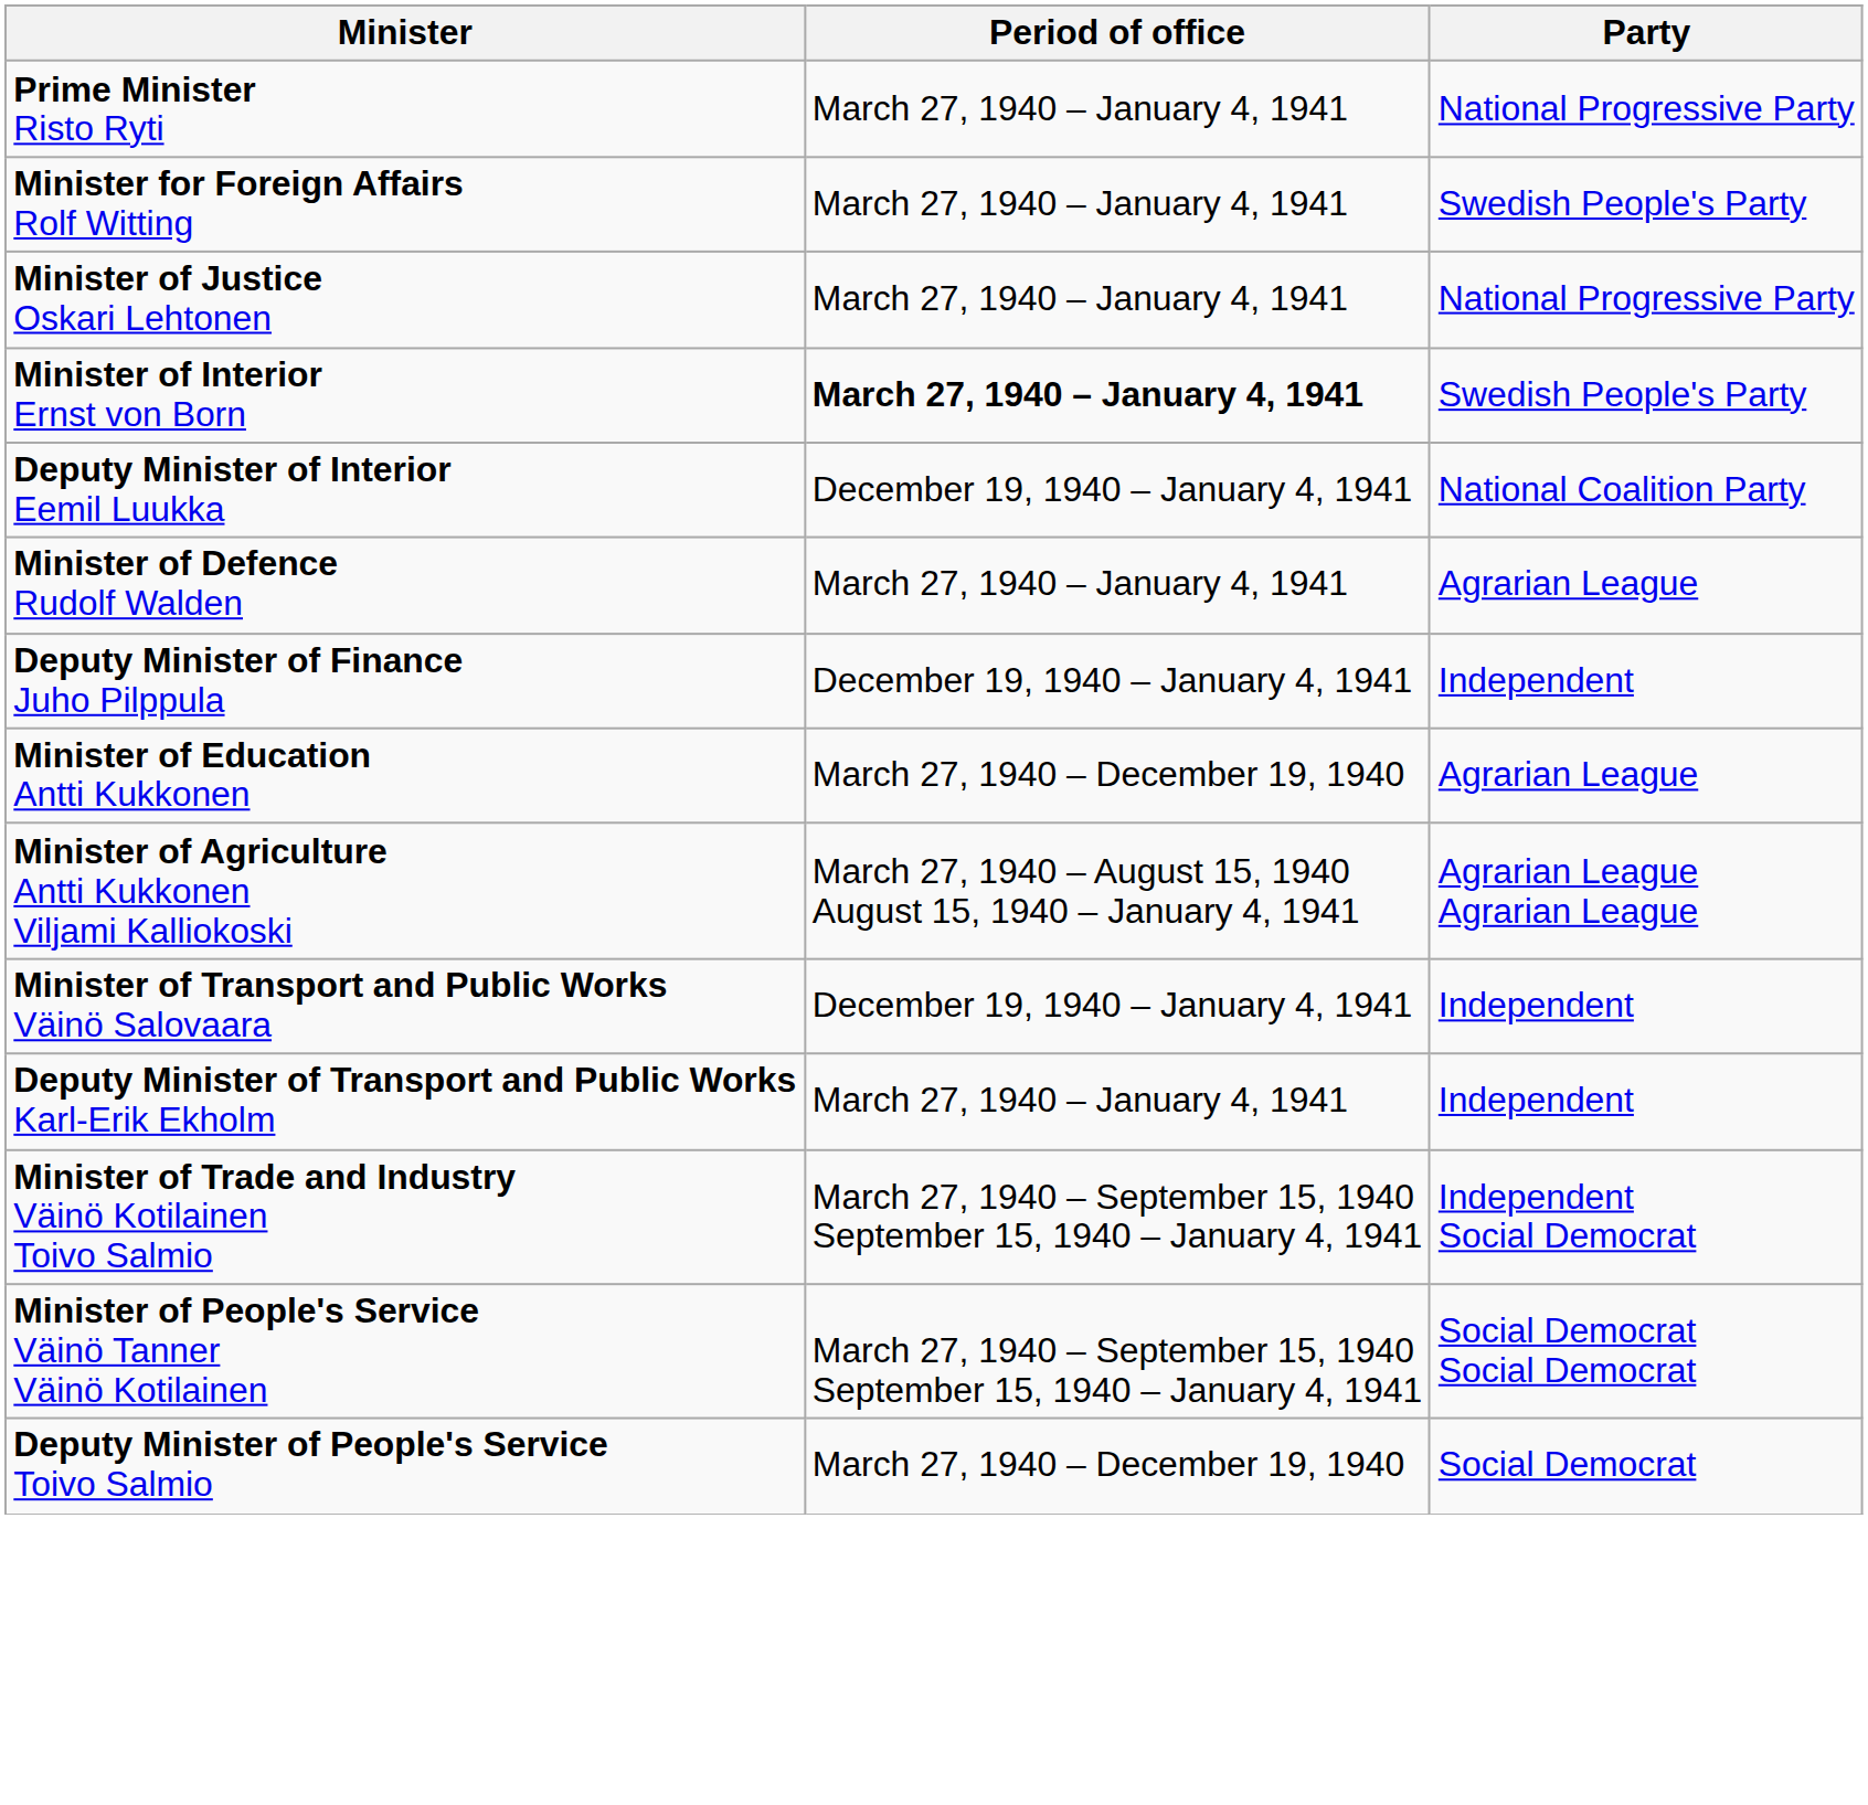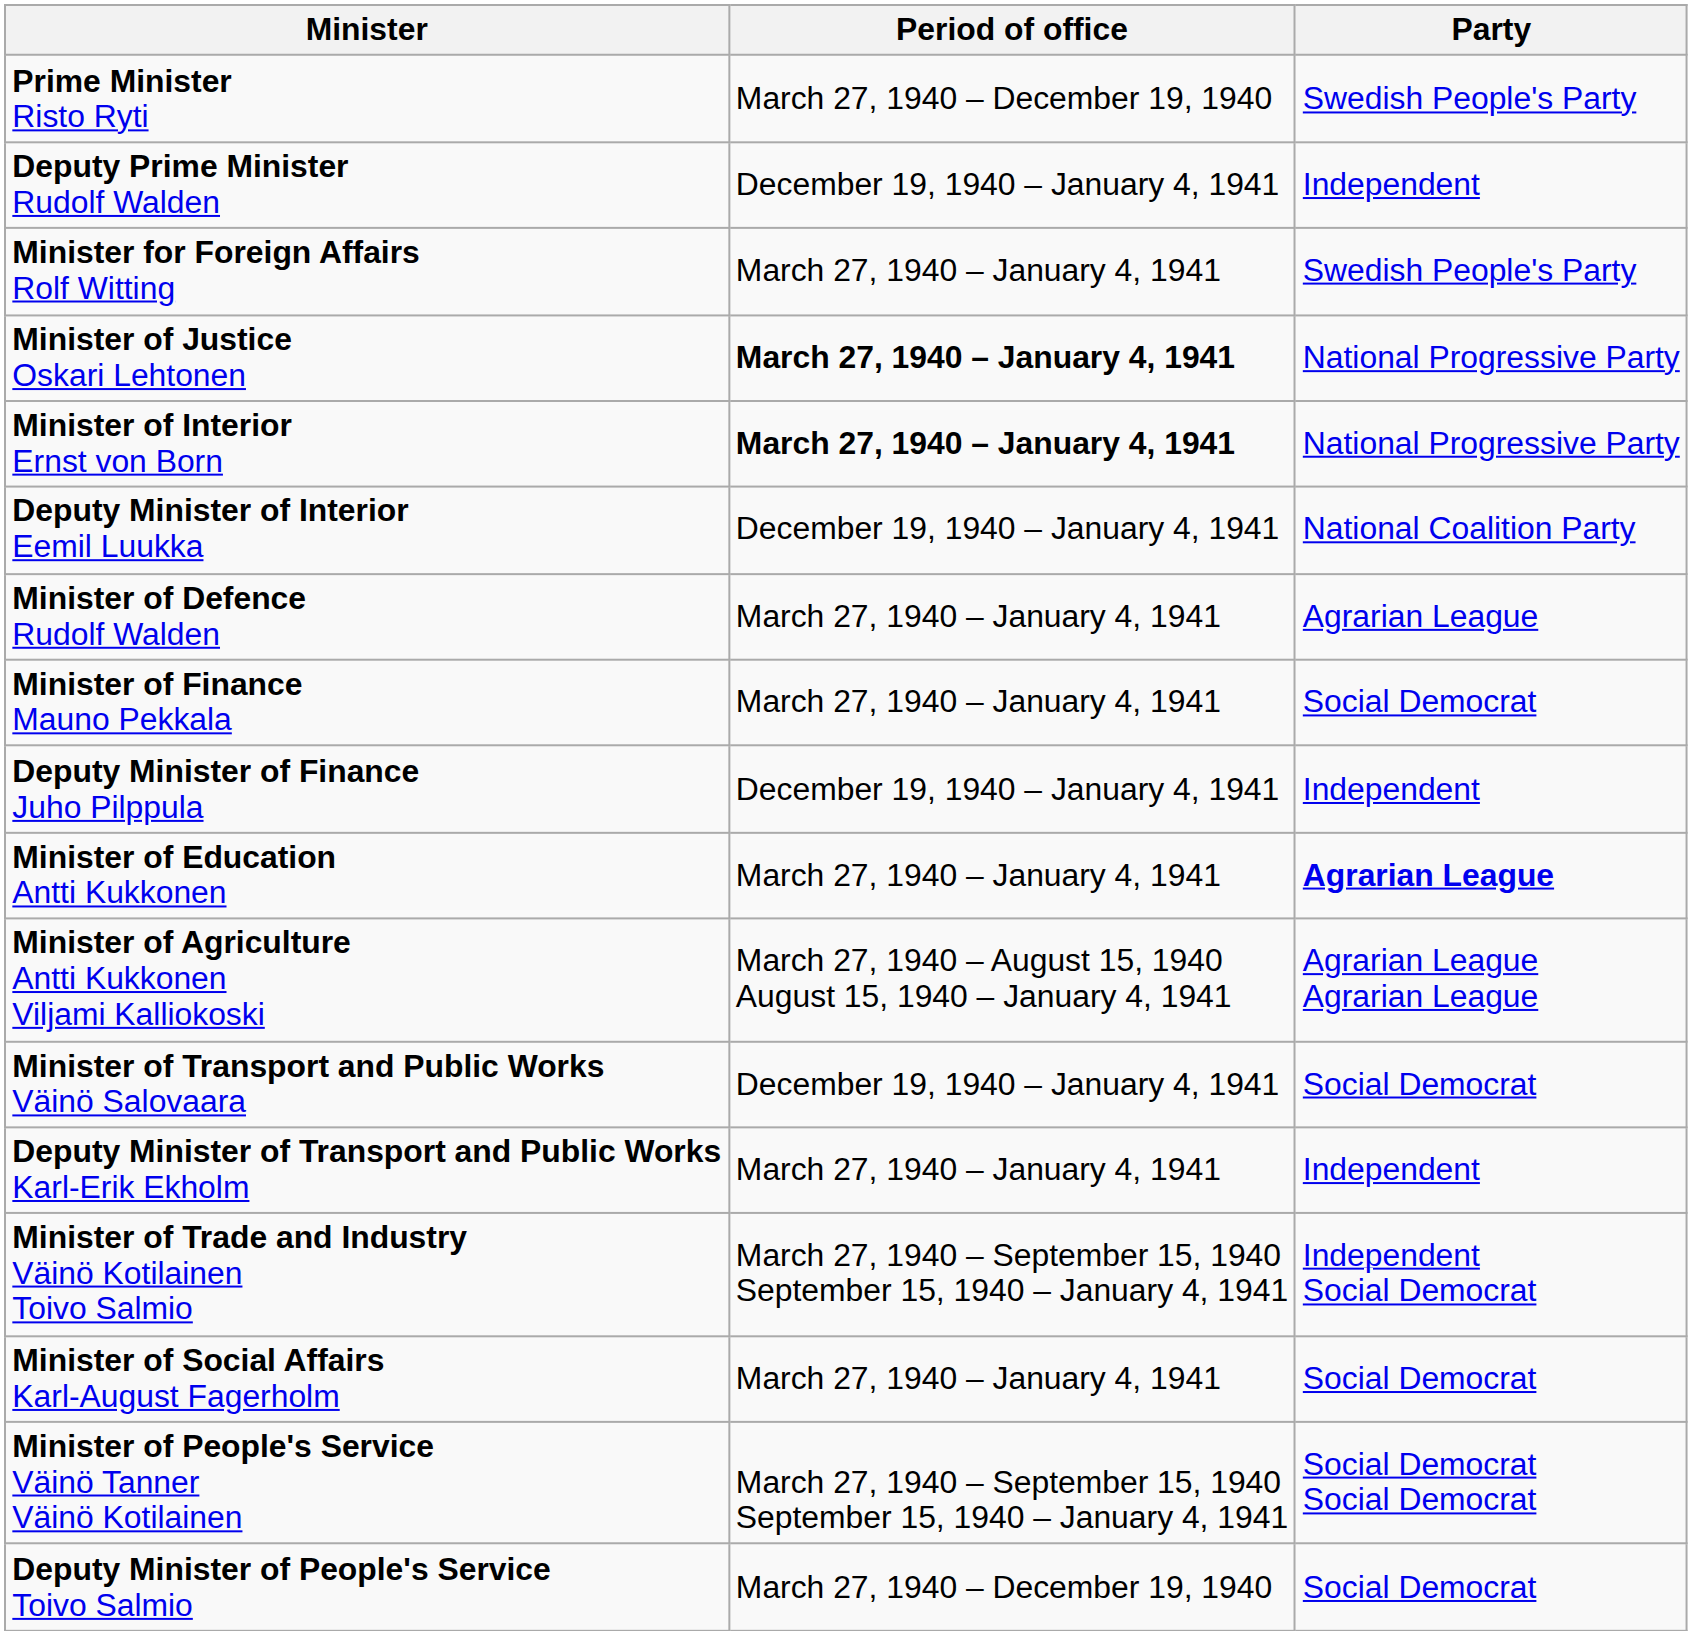 <table class="wikitable">
 <tr>
 <th>Minister</th>
 <th>Period of office</th>
 <th>Party</th>
 </tr>
 <tr>
 <td><strong>Prime Minister</strong><br><a href='#'>Risto Ryti</a></td>
-<td>March 27, 1940 – January 4, 1941</td>
-<td><a href='#'>National Progressive Party</a></td>
+<td>March 27, 1940 – December 19, 1940</td>
+<td><a href='#'>Swedish People's Party</a></td>
+</tr>
+<tr>
+<td><strong>Deputy Prime Minister</strong><br><a href='#'>Rudolf Walden</a></td>
+<td>December 19, 1940 – January 4, 1941</td>
+<td><a href='#'>Independent</a></td>
 </tr>
 <tr>
 <td><strong>Minister for Foreign Affairs</strong><br><a href='#'>Rolf Witting</a></td>
 <td>March 27, 1940 – January 4, 1941</td>
 <td><a href='#'>Swedish People's Party</a></td>
 </tr>
 <tr>
 <td><strong>Minister of Justice</strong><br><a href='#'>Oskari Lehtonen</a></td>
-<td>March 27, 1940 – January 4, 1941</td>
+<td><strong>March 27, 1940 – January 4, 1941</strong></td>
 <td><a href='#'>National Progressive Party</a></td>
 </tr>
 <tr>
 <td><strong>Minister of Interior</strong><br><a href='#'>Ernst von Born</a></td>
 <td><strong>March 27, 1940 – January 4, 1941</strong></td>
-<td><a href='#'>Swedish People's Party</a></td>
+<td><a href='#'>National Progressive Party</a></td>
 </tr>
 <tr>
 <td><strong>Deputy Minister of Interior</strong><br><a href='#'>Eemil Luukka</a></td>
 <td>December 19, 1940 – January 4, 1941</td>
 <td><a href='#'>National Coalition Party</a></td>
 </tr>
 <tr>
 <td><strong>Minister of Defence</strong><br><a href='#'>Rudolf Walden</a></td>
 <td>March 27, 1940 – January 4, 1941</td>
 <td><a href='#'>Agrarian League</a></td>
 </tr>
 <tr>
+<td><strong>Minister of Finance</strong><br><a href='#'>Mauno Pekkala</a></td>
+<td>March 27, 1940 – January 4, 1941</td>
+<td><a href='#'>Social Democrat</a></td>
+</tr>
+<tr>
 <td><strong>Deputy Minister of Finance</strong><br><a href='#'>Juho Pilppula</a></td>
 <td>December 19, 1940 – January 4, 1941</td>
 <td><a href='#'>Independent</a></td>
 </tr>
 <tr>
 <td><strong>Minister of Education</strong><br><a href='#'>Antti Kukkonen</a></td>
-<td>March 27, 1940 – December 19, 1940</td>
-<td><a href='#'>Agrarian League</a></td>
+<td>March 27, 1940 – January 4, 1941</td>
+<td><strong><a href='#'>Agrarian League</a></strong></td>
 </tr>
 <tr>
 <td><strong>Minister of Agriculture</strong><br><a href='#'>Antti Kukkonen</a><br><a href='#'>Viljami Kalliokoski</a></td>
 <td>March 27, 1940 – August 15, 1940<br>August 15, 1940 – January 4, 1941</td>
 <td><a href='#'>Agrarian League</a> <br> <a href='#'>Agrarian League</a></td>
 </tr>
 <tr>
 <td><strong>Minister of Transport and Public Works</strong><br><a href='#'>Väinö Salovaara</a></td>
 <td>December 19, 1940 – January 4, 1941</td>
-<td><a href='#'>Independent</a></td>
+<td><a href='#'>Social Democrat</a></td>
 </tr>
 <tr>
 <td><strong>Deputy Minister of Transport and Public Works</strong><br><a href='#'>Karl-Erik Ekholm</a></td>
 <td>March 27, 1940 – January 4, 1941</td>
 <td><a href='#'>Independent</a></td>
 </tr>
 <tr>
 <td><strong>Minister of Trade and Industry</strong><br><a href='#'>Väinö Kotilainen</a> <br> <a href='#'>Toivo Salmio</a></td>
 <td>March 27, 1940 – September 15, 1940<br>September 15, 1940 – January 4, 1941</td>
 <td><a href='#'>Independent</a><br> <a href='#'>Social Democrat</a></td>
 </tr>
 <tr>
+<td><strong>Minister of Social Affairs</strong><br><a href='#'>Karl-August Fagerholm</a></td>
+<td>March 27, 1940 – January 4, 1941</td>
+<td><a href='#'>Social Democrat</a></td>
+</tr>
+<tr>
 <td><strong>Minister of People's Service</strong><br><a href='#'>Väinö Tanner</a> <br> <a href='#'>Väinö Kotilainen</a></td>
 <td><br>March 27, 1940 – September 15, 1940 <br>September 15, 1940 – January 4, 1941</td>
 <td><a href='#'>Social Democrat</a> <br> <a href='#'>Social Democrat</a></td>
 </tr>
 <tr>
 <td><strong>Deputy Minister of People's Service</strong><br><a href='#'>Toivo Salmio</a></td>
 <td>March 27, 1940 – December 19, 1940</td>
 <td><a href='#'>Social Democrat</a></td>
 </tr>
 </table>
